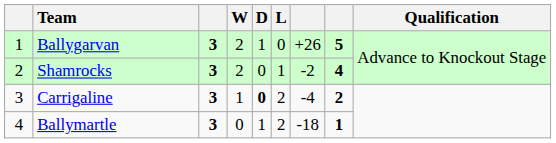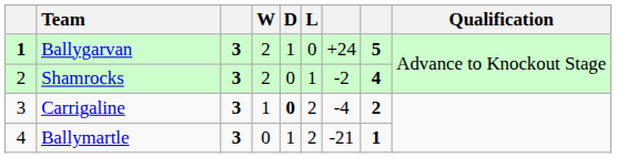 <table class="wikitable" style="text-align:center">
 <tr>
 <th width="20"></th>
 <th width="150" style="text-align:left;">Team</th>
 <th width="20"></th>
 <th>W</th>
 <th>D</th>
 <th>L</th>
 <th width="20"></th>
 <th width="20"></th>
 <th>Qualification</th>
 </tr>
 <tr style="background:#ccffcc">
-<td>1</td>
+<td><strong>1</strong></td>
 <td align="left"> <a href='#'>Ballygarvan</a></td>
 <td><strong>3</strong></td>
 <td>2</td>
 <td>1</td>
 <td>0</td>
-<td>+26</td>
+<td>+24</td>
 <td><strong>5</strong></td>
 <td rowspan="2">Advance to Knockout Stage</td>
 </tr>
 <tr style="background:#ccffcc">
 <td>2</td>
 <td align="left"> <a href='#'>Shamrocks</a></td>
 <td><strong>3</strong></td>
 <td>2</td>
 <td>0</td>
 <td>1</td>
 <td>-2</td>
 <td><strong>4</strong></td>
 </tr>
 <tr>
 <td>3</td>
 <td align="left"> <a href='#'>Carrigaline</a></td>
 <td><strong>3</strong></td>
 <td>1</td>
 <td><strong>0</strong></td>
 <td>2</td>
 <td>-4</td>
 <td><strong>2</strong></td>
 <td rowspan="2"></td>
 </tr>
 <tr>
 <td>4</td>
 <td align="left"> <a href='#'>Ballymartle</a></td>
 <td><strong>3</strong></td>
 <td>0</td>
 <td>1</td>
 <td>2</td>
-<td>-18</td>
+<td>-21</td>
 <td><strong>1</strong></td>
 </tr>
 </table>
